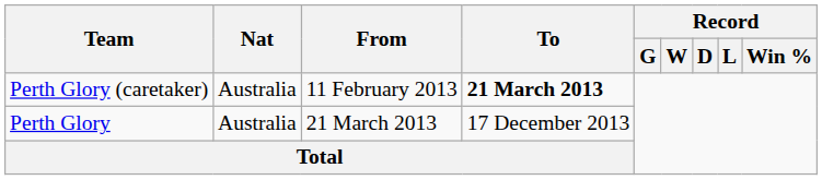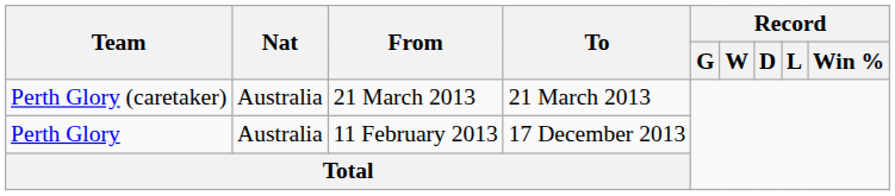 <table class="wikitable" style="text-align: center">
 <tr>
 <th rowspan=2>Team</th>
 <th rowspan=2>Nat</th>
 <th rowspan=2>From</th>
 <th rowspan=2>To</th>
 <th colspan=5>Record</th>
 </tr>
 <tr>
 <th>G</th>
 <th>W</th>
 <th>D</th>
 <th>L</th>
 <th>Win %</th>
 </tr>
 <tr>
 <td align=left><a href='#'>Perth Glory</a> (caretaker)</td>
 <td>Australia</td>
-<td align=left>11 February 2013</td>
-<td align=left><strong>21 March 2013<br></strong></td>
+<td align=left>21 March 2013</td>
+<td align=left>21 March 2013<br></td>
 </tr>
 <tr>
 <td align=left><a href='#'>Perth Glory</a></td>
 <td>Australia</td>
-<td align=left>21 March 2013</td>
+<td align=left>11 February 2013</td>
 <td align=left>17 December 2013<br></td>
 </tr>
 <tr>
 <th colspan=4>Total<br></th>
 </tr>
 </table>
